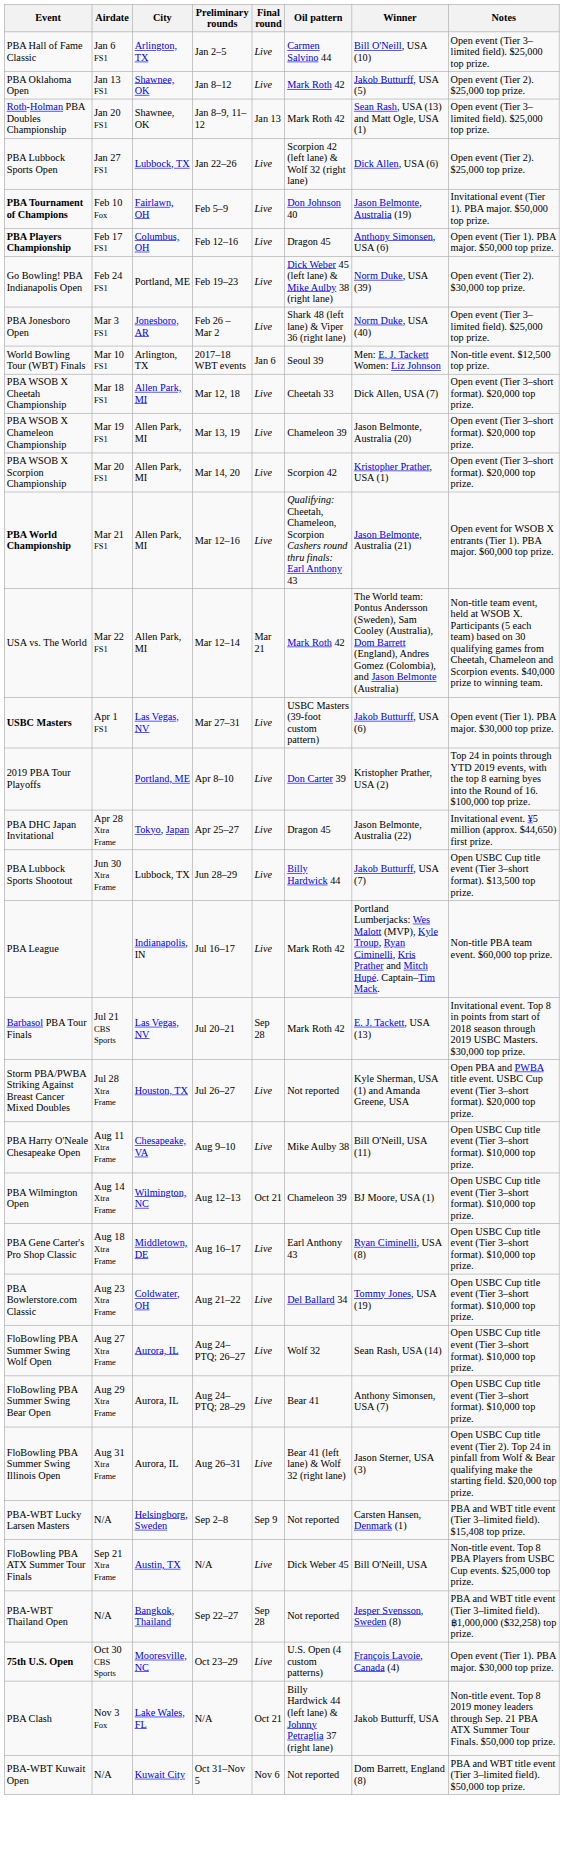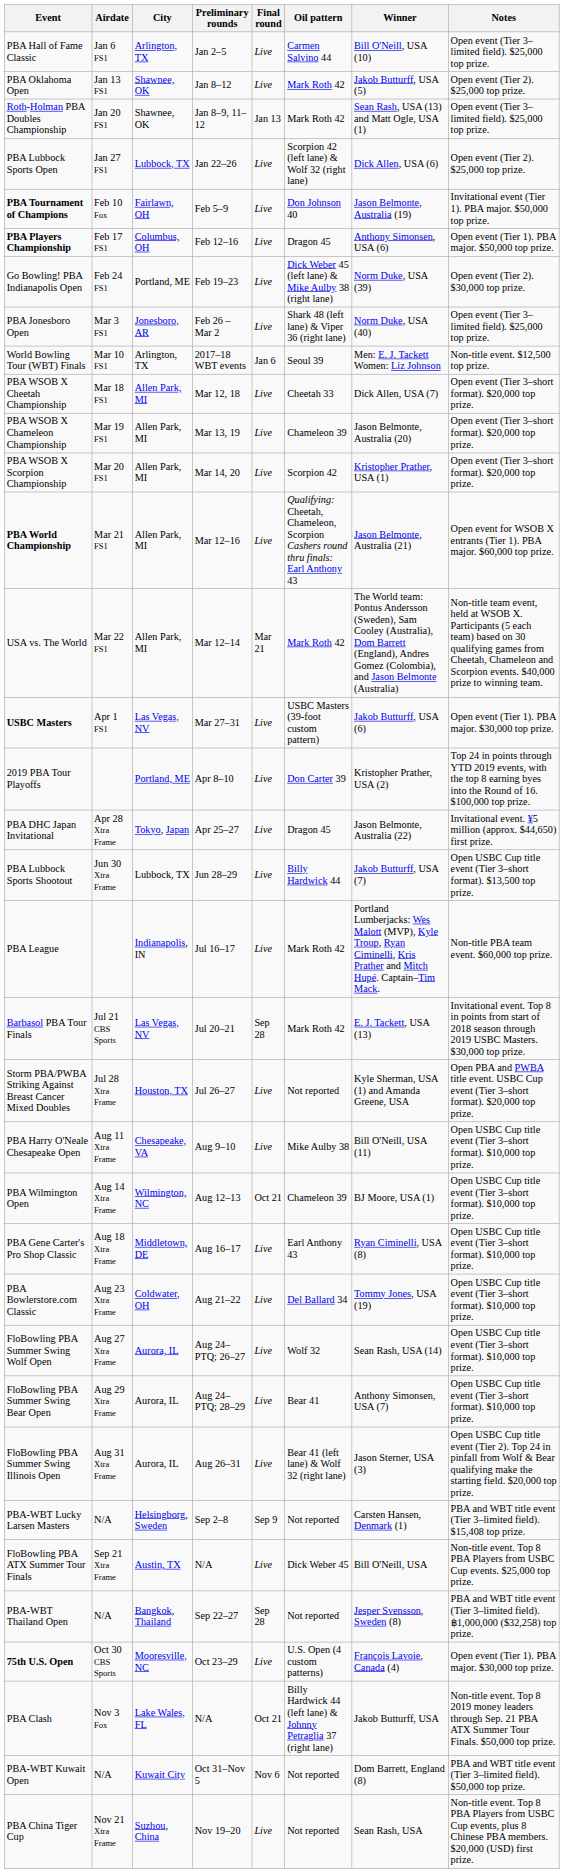 <table class="wikitable">
 <tr>
 <th>Event</th>
 <th>Airdate</th>
 <th>City</th>
 <th>Preliminary rounds</th>
 <th>Final round</th>
 <th>Oil pattern</th>
 <th>Winner</th>
 <th width=20%>Notes</th>
 </tr>
 <tr>
 <td>PBA Hall of Fame Classic</td>
 <td>Jan 6 <small>FS1</small></td>
 <td><a href='#'>Arlington, TX</a></td>
 <td>Jan 2–5</td>
 <td><em>Live</em></td>
 <td><a href='#'>Carmen Salvino</a> 44</td>
 <td><a href='#'>Bill O'Neill</a>, USA (10)</td>
 <td>Open event (Tier 3–limited field). $25,000 top prize.</td>
 </tr>
 <tr>
 <td>PBA Oklahoma Open</td>
 <td>Jan 13 <small>FS1</small></td>
 <td><a href='#'>Shawnee, OK</a></td>
 <td>Jan 8–12</td>
 <td><em>Live</em></td>
 <td><a href='#'>Mark Roth</a> 42</td>
 <td><a href='#'>Jakob Butturff</a>, USA (5)</td>
 <td>Open event (Tier 2). $25,000 top prize.</td>
 </tr>
 <tr>
 <td><a href='#'>Roth</a>-<a href='#'>Holman</a> PBA Doubles Championship</td>
 <td>Jan 20 <small>FS1</small></td>
 <td>Shawnee, OK</td>
 <td>Jan 8–9, 11–12</td>
 <td>Jan 13</td>
 <td>Mark Roth 42</td>
 <td><a href='#'>Sean Rash</a>, USA (13) and Matt Ogle, USA (1)</td>
 <td>Open event (Tier 3–limited field). $25,000 top prize.</td>
 </tr>
 <tr>
 <td>PBA Lubbock Sports Open</td>
 <td>Jan 27 <small>FS1</small></td>
 <td><a href='#'>Lubbock, TX</a></td>
 <td>Jan 22–26</td>
 <td><em>Live</em></td>
 <td>Scorpion 42 (left lane) & Wolf 32 (right lane)</td>
 <td><a href='#'>Dick Allen</a>, USA (6)</td>
 <td>Open event (Tier 2). $25,000 top prize.</td>
 </tr>
 <tr>
 <td><strong>PBA Tournament of Champions</strong></td>
 <td>Feb 10 <small>Fox</small></td>
 <td><a href='#'>Fairlawn, OH</a></td>
 <td>Feb 5–9</td>
 <td><em>Live</em></td>
 <td><a href='#'>Don Johnson</a> 40</td>
 <td><a href='#'>Jason Belmonte</a>, <a href='#'>Australia</a> (19)</td>
 <td>Invitational event (Tier 1). PBA major. $50,000 top prize.</td>
 </tr>
 <tr>
 <td><strong>PBA Players Championship</strong></td>
 <td>Feb 17 <small>FS1</small></td>
 <td><a href='#'>Columbus, OH</a></td>
 <td>Feb 12–16</td>
 <td><em>Live</em></td>
 <td>Dragon 45</td>
 <td><a href='#'>Anthony Simonsen</a>, USA (6)</td>
 <td>Open event (Tier 1). PBA major. $50,000 top prize.</td>
 </tr>
 <tr>
 <td>Go Bowling! PBA Indianapolis Open</td>
 <td>Feb 24 <small>FS1</small></td>
 <td>Portland, ME</td>
 <td>Feb 19–23</td>
 <td><em>Live</em></td>
 <td><a href='#'>Dick Weber</a> 45 (left lane) & <a href='#'>Mike Aulby</a> 38 (right lane)</td>
 <td><a href='#'>Norm Duke</a>, USA (39)</td>
 <td>Open event (Tier 2). $30,000 top prize.</td>
 </tr>
 <tr>
 <td>PBA Jonesboro Open</td>
 <td>Mar 3 <small>FS1</small></td>
 <td><a href='#'>Jonesboro, AR</a></td>
 <td>Feb 26 – Mar 2</td>
 <td><em>Live</em></td>
 <td>Shark 48 (left lane) & Viper 36 (right lane)</td>
 <td><a href='#'>Norm Duke</a>, USA (40)</td>
 <td>Open event (Tier 3–limited field). $25,000 top prize.</td>
 </tr>
 <tr>
 <td>World Bowling Tour (WBT) Finals</td>
 <td>Mar 10 <small>FS1</small></td>
 <td>Arlington, TX</td>
 <td>2017–18 WBT events</td>
 <td>Jan 6</td>
 <td>Seoul 39</td>
 <td>Men: <a href='#'>E. J. Tackett</a><br>Women: <a href='#'>Liz Johnson</a></td>
 <td>Non-title event. $12,500 top prize.</td>
 </tr>
 <tr>
 <td>PBA WSOB X Cheetah Championship</td>
 <td>Mar 18 <small>FS1</small></td>
 <td><a href='#'>Allen Park, MI</a></td>
 <td>Mar 12, 18</td>
 <td><em>Live</em></td>
 <td>Cheetah 33</td>
 <td>Dick Allen, USA (7)</td>
 <td>Open event (Tier 3–short format). $20,000 top prize.</td>
 </tr>
 <tr>
 <td>PBA WSOB X Chameleon Championship</td>
 <td>Mar 19 <small>FS1</small></td>
 <td>Allen Park, MI</td>
 <td>Mar 13, 19</td>
 <td><em>Live</em></td>
 <td>Chameleon 39</td>
 <td>Jason Belmonte, Australia (20)</td>
 <td>Open event (Tier 3–short format). $20,000 top prize.</td>
 </tr>
 <tr>
 <td>PBA WSOB X Scorpion Championship</td>
 <td>Mar 20 <small>FS1</small></td>
 <td>Allen Park, MI</td>
 <td>Mar 14, 20</td>
 <td><em>Live</em></td>
 <td>Scorpion 42</td>
 <td><a href='#'>Kristopher Prather</a>, USA (1)</td>
 <td>Open event (Tier 3–short format). $20,000 top prize.</td>
 </tr>
 <tr>
 <td><strong>PBA World Championship</strong></td>
 <td>Mar 21 <small>FS1</small></td>
 <td>Allen Park, MI</td>
 <td>Mar 12–16</td>
 <td><em>Live</em></td>
 <td><em>Qualifying:</em> Cheetah, Chameleon, Scorpion<br><em>Cashers round thru finals:</em> <a href='#'>Earl Anthony</a> 43</td>
 <td><a href='#'>Jason Belmonte</a>, Australia (21)</td>
 <td>Open event for WSOB X entrants (Tier 1). PBA major. $60,000 top prize.</td>
 </tr>
 <tr>
 <td>USA vs. The World</td>
 <td>Mar 22 <small>FS1</small></td>
 <td>Allen Park, MI</td>
 <td>Mar 12–14</td>
 <td>Mar 21</td>
 <td><a href='#'>Mark Roth</a> 42</td>
 <td>The World team: Pontus Andersson (Sweden), Sam Cooley (Australia), <a href='#'>Dom Barrett</a> (England), Andres Gomez (Colombia), and <a href='#'>Jason Belmonte</a> (Australia)</td>
 <td>Non-title team event, held at WSOB X. Participants (5 each team) based on 30 qualifying games from Cheetah, Chameleon and Scorpion events. $40,000 prize to winning team.</td>
 </tr>
 <tr>
 <td><strong>USBC Masters</strong></td>
 <td>Apr 1 <small>FS1</small></td>
 <td><a href='#'>Las Vegas, NV</a></td>
 <td>Mar 27–31</td>
 <td><em>Live</em></td>
 <td>USBC Masters (39-foot custom pattern)</td>
 <td><a href='#'>Jakob Butturff</a>, USA (6)</td>
 <td>Open event (Tier 1). PBA major. $30,000 top prize.</td>
 </tr>
 <tr>
 <td>2019 PBA Tour Playoffs</td>
 <td></td>
 <td><a href='#'>Portland, ME</a></td>
 <td>Apr 8–10</td>
 <td><em>Live</em></td>
 <td><a href='#'>Don Carter</a> 39</td>
 <td>Kristopher Prather, USA (2)</td>
 <td>Top 24 in points through YTD 2019 events, with the top 8 earning byes into the Round of 16. $100,000 top prize.</td>
 </tr>
 <tr>
 <td>PBA DHC Japan Invitational</td>
 <td>Apr 28 <small>Xtra Frame</small></td>
 <td><a href='#'>Tokyo</a>, <a href='#'>Japan</a></td>
 <td>Apr 25–27</td>
 <td><em>Live</em></td>
 <td>Dragon 45</td>
 <td>Jason Belmonte, Australia (22)</td>
 <td>Invitational event. <a href='#'>¥</a>5 million (approx. $44,650) first prize.</td>
 </tr>
 <tr>
 <td>PBA Lubbock Sports Shootout</td>
 <td>Jun 30 <small>Xtra Frame</small></td>
 <td>Lubbock, TX</td>
 <td>Jun 28–29</td>
 <td><em>Live</em></td>
 <td><a href='#'>Billy Hardwick</a> 44</td>
 <td><a href='#'>Jakob Butturff</a>, USA (7)</td>
 <td>Open USBC Cup title event (Tier 3–short format). $13,500 top prize.</td>
 </tr>
 <tr>
 <td>PBA League</td>
 <td></td>
 <td><a href='#'>Indianapolis</a>, IN</td>
 <td>Jul 16–17</td>
 <td><em>Live</em></td>
 <td>Mark Roth 42</td>
 <td>Portland Lumberjacks: <a href='#'>Wes Malott</a> (MVP), <a href='#'>Kyle Troup</a>, <a href='#'>Ryan Ciminelli</a>, <a href='#'>Kris Prather</a> and <a href='#'>Mitch Hupé</a>. Captain–<a href='#'>Tim Mack</a>.</td>
 <td>Non-title PBA team event. $60,000 top prize.</td>
 </tr>
 <tr>
 <td><a href='#'>Barbasol</a> PBA Tour Finals</td>
 <td>Jul 21 <small>CBS Sports</small></td>
 <td><a href='#'>Las Vegas, NV</a></td>
 <td>Jul 20–21</td>
 <td>Sep 28</td>
 <td>Mark Roth 42</td>
 <td><a href='#'>E. J. Tackett</a>, USA (13)</td>
 <td>Invitational event. Top 8 in points from start of 2018 season through 2019 USBC Masters. $30,000 top prize.</td>
 </tr>
 <tr>
 <td>Storm PBA/PWBA Striking Against Breast Cancer Mixed Doubles</td>
 <td>Jul 28 <small>Xtra Frame</small></td>
 <td><a href='#'>Houston, TX</a></td>
 <td>Jul 26–27</td>
 <td><em>Live</em></td>
 <td>Not reported</td>
 <td>Kyle Sherman, USA (1) and Amanda Greene, USA</td>
 <td>Open PBA and <a href='#'>PWBA</a> title event. USBC Cup event (Tier 3–short format). $20,000 top prize.</td>
 </tr>
 <tr>
 <td>PBA Harry O'Neale Chesapeake Open</td>
 <td>Aug 11 <small>Xtra Frame</small></td>
 <td><a href='#'>Chesapeake, VA</a></td>
 <td>Aug 9–10</td>
 <td><em>Live</em></td>
 <td>Mike Aulby 38</td>
 <td>Bill O'Neill, USA (11)</td>
 <td>Open USBC Cup title event (Tier 3–short format). $10,000 top prize.</td>
 </tr>
 <tr>
 <td>PBA Wilmington Open</td>
 <td>Aug 14 <small>Xtra Frame</small></td>
 <td><a href='#'>Wilmington, NC</a></td>
 <td>Aug 12–13</td>
 <td>Oct 21</td>
 <td>Chameleon 39</td>
 <td>BJ Moore, USA (1)</td>
 <td>Open USBC Cup title event (Tier 3–short format). $10,000 top prize.</td>
 </tr>
 <tr>
 <td>PBA Gene Carter's Pro Shop Classic</td>
 <td>Aug 18 <small>Xtra Frame</small></td>
 <td><a href='#'>Middletown, DE</a></td>
 <td>Aug 16–17</td>
 <td><em>Live</em></td>
 <td>Earl Anthony 43</td>
 <td><a href='#'>Ryan Ciminelli</a>, USA (8)</td>
 <td>Open USBC Cup title event (Tier 3–short format). $10,000 top prize.</td>
 </tr>
 <tr>
 <td>PBA Bowlerstore.com Classic</td>
 <td>Aug 23 <small>Xtra Frame</small></td>
 <td><a href='#'>Coldwater, OH</a></td>
 <td>Aug 21–22</td>
 <td><em>Live</em></td>
 <td><a href='#'>Del Ballard</a> 34</td>
 <td><a href='#'>Tommy Jones</a>, USA (19)</td>
 <td>Open USBC Cup title event (Tier 3–short format). $10,000 top prize.</td>
 </tr>
 <tr>
 <td>FloBowling PBA Summer Swing Wolf Open</td>
 <td>Aug 27 <small>Xtra Frame</small></td>
 <td><a href='#'>Aurora, IL</a></td>
 <td>Aug 24–PTQ; 26–27</td>
 <td><em>Live</em></td>
 <td>Wolf 32</td>
 <td>Sean Rash, USA (14)</td>
 <td>Open USBC Cup title event (Tier 3–short format). $10,000 top prize.</td>
 </tr>
 <tr>
 <td>FloBowling PBA Summer Swing Bear Open</td>
 <td>Aug 29 <small>Xtra Frame</small></td>
 <td>Aurora, IL</td>
 <td>Aug 24–PTQ; 28–29</td>
 <td><em>Live</em></td>
 <td>Bear 41</td>
 <td>Anthony Simonsen, USA (7)</td>
 <td>Open USBC Cup title event (Tier 3–short format). $10,000 top prize.</td>
 </tr>
 <tr>
 <td>FloBowling PBA Summer Swing Illinois Open</td>
 <td>Aug 31 <small>Xtra Frame</small></td>
 <td>Aurora, IL</td>
 <td>Aug 26–31</td>
 <td><em>Live</em></td>
 <td>Bear 41 (left lane) & Wolf 32 (right lane)</td>
 <td>Jason Sterner, USA (3)</td>
 <td>Open USBC Cup title event (Tier 2). Top 24 in pinfall from Wolf & Bear qualifying make the starting field. $20,000 top prize.</td>
 </tr>
 <tr>
 <td>PBA-WBT Lucky Larsen Masters</td>
 <td>N/A</td>
 <td><a href='#'>Helsingborg</a>, <a href='#'>Sweden</a></td>
 <td>Sep 2–8</td>
 <td>Sep 9</td>
 <td>Not reported</td>
 <td>Carsten Hansen, <a href='#'>Denmark</a> (1)</td>
 <td>PBA and WBT title event (Tier 3–limited field). $15,408 top prize.</td>
 </tr>
 <tr>
 <td>FloBowling PBA ATX Summer Tour Finals</td>
 <td>Sep 21 <small>Xtra Frame</small></td>
 <td><a href='#'>Austin, TX</a></td>
 <td>N/A</td>
 <td><em>Live</em></td>
 <td>Dick Weber 45</td>
 <td>Bill O'Neill, USA</td>
 <td>Non-title event. Top 8 PBA Players from USBC Cup events. $25,000 top prize.</td>
 </tr>
 <tr>
 <td>PBA-WBT Thailand Open</td>
 <td>N/A</td>
 <td><a href='#'>Bangkok</a>, <a href='#'>Thailand</a></td>
 <td>Sep 22–27</td>
 <td>Sep 28</td>
 <td>Not reported</td>
 <td><a href='#'>Jesper Svensson</a>, <a href='#'>Sweden</a> (8)</td>
 <td>PBA and WBT title event (Tier 3–limited field).<br>฿1,000,000 ($32,258) top prize.</td>
 </tr>
 <tr>
 <td><strong>75th U.S. Open</strong></td>
 <td>Oct 30 <small>CBS Sports</small></td>
 <td><a href='#'>Mooresville, NC</a></td>
 <td>Oct 23–29</td>
 <td><em>Live</em></td>
 <td>U.S. Open (4 custom patterns)</td>
 <td><a href='#'>François Lavoie</a>, <a href='#'>Canada</a> (4)</td>
 <td>Open event (Tier 1). PBA major. $30,000 top prize.</td>
 </tr>
 <tr>
 <td>PBA Clash</td>
 <td>Nov 3 <small>Fox</small></td>
 <td><a href='#'>Lake Wales, FL</a></td>
 <td>N/A</td>
 <td>Oct 21</td>
 <td>Billy Hardwick 44 (left lane) & <a href='#'>Johnny Petraglia</a> 37 (right lane)</td>
 <td>Jakob Butturff, USA</td>
 <td>Non-title event. Top 8 2019 money leaders through Sep. 21 PBA ATX Summer Tour Finals. $50,000 top prize.</td>
 </tr>
 <tr>
 <td>PBA-WBT Kuwait Open</td>
 <td>N/A</td>
 <td><a href='#'>Kuwait City</a></td>
 <td>Oct 31–Nov 5</td>
 <td>Nov 6</td>
 <td>Not reported</td>
 <td>Dom Barrett, England (8)</td>
 <td>PBA and WBT title event (Tier 3–limited field). $50,000 top prize.</td>
 </tr>
+<tr>
+<td>PBA China Tiger Cup</td>
+<td>Nov 21 <small>Xtra Frame</small></td>
+<td><a href='#'>Suzhou</a>, <a href='#'>China</a></td>
+<td>Nov 19–20</td>
+<td><em>Live</em></td>
+<td>Not reported</td>
+<td>Sean Rash, USA</td>
+<td>Non-title event. Top 8 PBA Players from USBC Cup events, plus 8 Chinese PBA members. $20,000 (USD) first prize.</td>
+</tr>
 </table>
